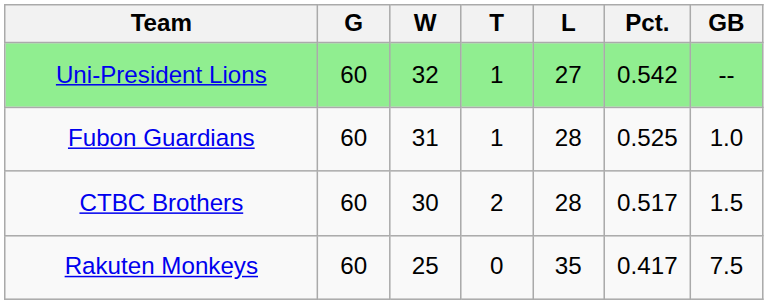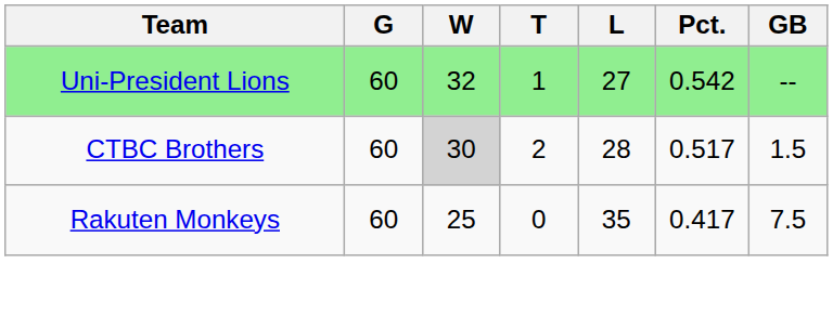 <table class="wikitable" style="text-align:center">
 <tr>
 <th width=200>Team</th>
 <th width=40>G</th>
 <th width=40>W</th>
 <th width=40>T</th>
 <th width=40>L</th>
 <th width=50>Pct.</th>
 <th width=40>GB</th>
 </tr>
 <tr style="background:lightgreen;">
 <td height=35><a href='#'>Uni-President Lions</a></td>
 <td>60</td>
 <td>32</td>
 <td>1</td>
 <td>27</td>
 <td>0.542</td>
 <td>--</td>
 </tr>
 <tr>
-<td height=35><a href='#'>Fubon Guardians</a></td>
-<td>60</td>
-<td>31</td>
-<td>1</td>
-<td>28</td>
-<td>0.525</td>
-<td>1.0</td>
-</tr>
-<tr>
 <td height=35><a href='#'>CTBC Brothers</a></td>
 <td>60</td>
-<td>30</td>
+<td style="background: lightgrey;">30</td>
 <td>2</td>
 <td>28</td>
 <td>0.517</td>
 <td>1.5</td>
 </tr>
 <tr>
 <td height=35><a href='#'>Rakuten Monkeys</a></td>
 <td>60</td>
 <td>25</td>
 <td>0</td>
 <td>35</td>
 <td>0.417</td>
 <td>7.5</td>
 </tr>
 </table>
